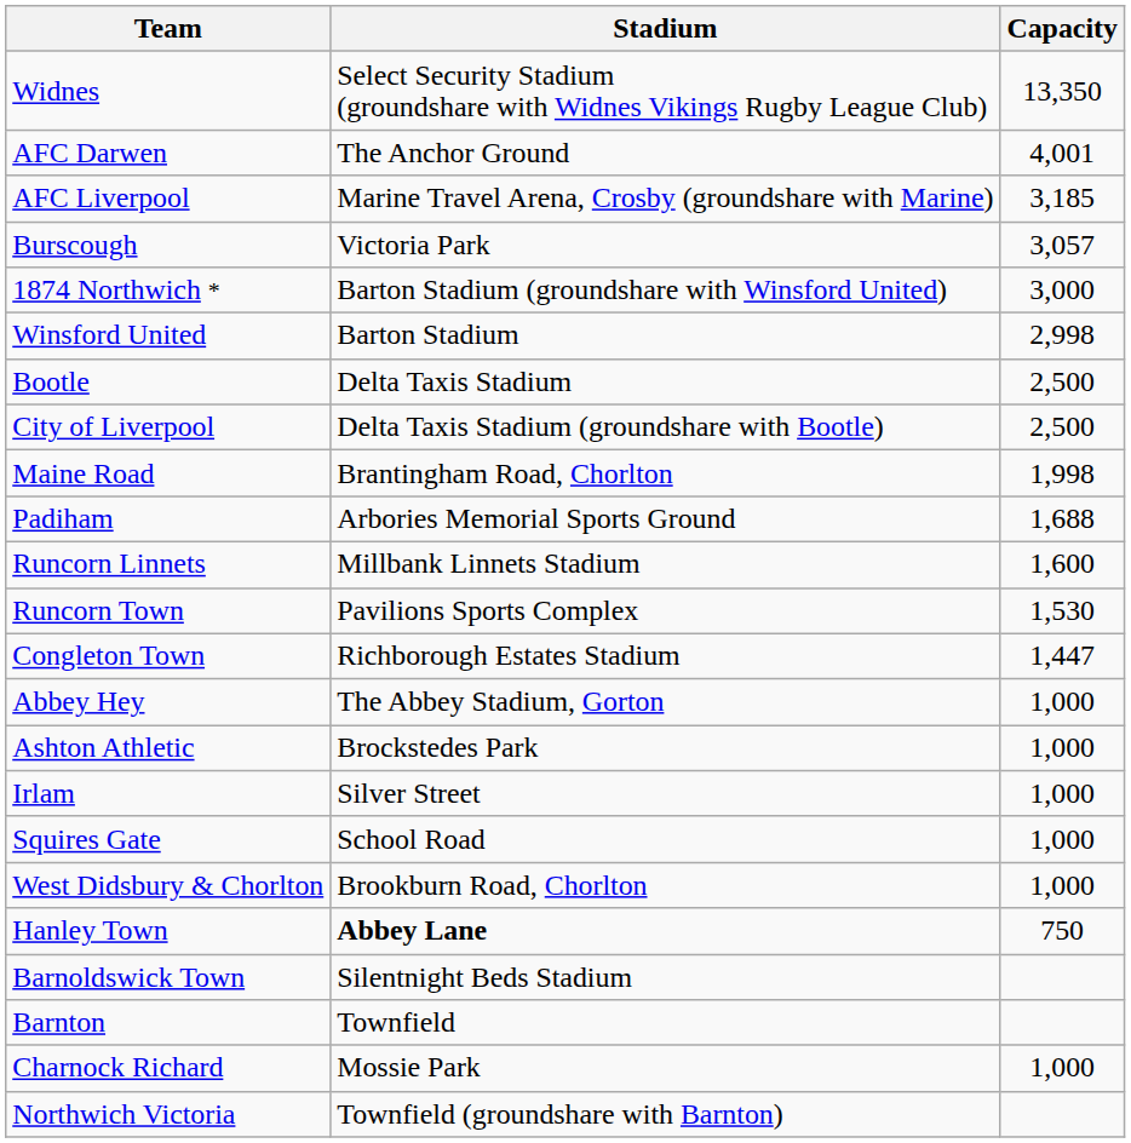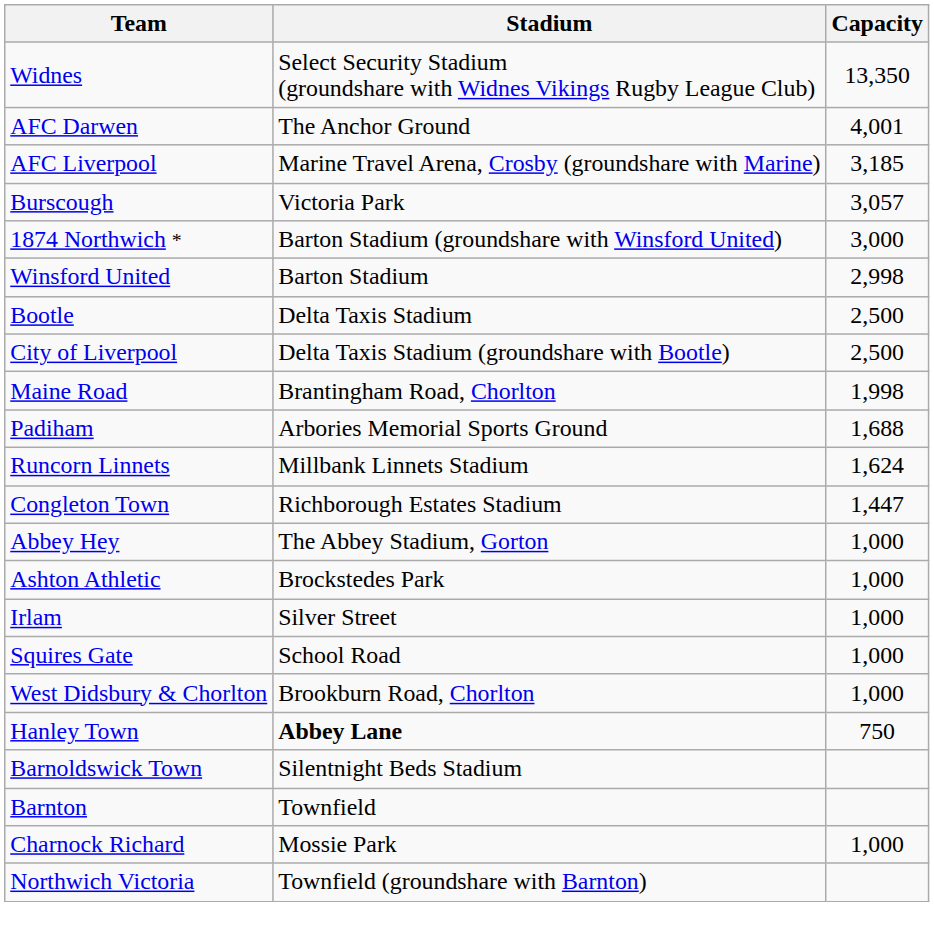 <table class="wikitable sortable">
 <tr>
 <th>Team</th>
 <th>Stadium</th>
 <th>Capacity</th>
 </tr>
 <tr>
 <td><a href='#'>Widnes</a></td>
 <td>Select Security Stadium<br>(groundshare with <a href='#'>Widnes Vikings</a> Rugby League Club)</td>
 <td style="text-align:center;">13,350</td>
 </tr>
 <tr>
 <td><a href='#'>AFC Darwen</a></td>
 <td>The Anchor Ground</td>
 <td style="text-align:center;">4,001</td>
 </tr>
 <tr>
 <td><a href='#'>AFC Liverpool</a></td>
 <td>Marine Travel Arena, <a href='#'>Crosby</a> (groundshare with <a href='#'>Marine</a>)</td>
 <td style="text-align:center;">3,185</td>
 </tr>
 <tr>
 <td><a href='#'>Burscough</a></td>
 <td>Victoria Park</td>
 <td style="text-align:center;">3,057</td>
 </tr>
 <tr>
 <td><a href='#'>1874 Northwich</a> <small>*</small></td>
 <td>Barton Stadium (groundshare with <a href='#'>Winsford United</a>)</td>
 <td style="text-align:center;">3,000</td>
 </tr>
 <tr>
 <td><a href='#'>Winsford United</a></td>
 <td>Barton Stadium</td>
 <td style="text-align:center;">2,998</td>
 </tr>
 <tr>
 <td><a href='#'>Bootle</a></td>
 <td>Delta Taxis Stadium</td>
 <td style="text-align:center;">2,500</td>
 </tr>
 <tr>
 <td><a href='#'>City of Liverpool</a></td>
 <td>Delta Taxis Stadium (groundshare with <a href='#'>Bootle</a>)</td>
 <td style="text-align:center;">2,500</td>
 </tr>
 <tr>
 <td><a href='#'>Maine Road</a></td>
 <td>Brantingham Road, <a href='#'>Chorlton</a></td>
 <td style="text-align:center;">1,998</td>
 </tr>
 <tr>
 <td><a href='#'>Padiham</a></td>
 <td>Arbories Memorial Sports Ground</td>
 <td style="text-align:center;">1,688</td>
 </tr>
 <tr>
 <td><a href='#'>Runcorn Linnets</a></td>
 <td>Millbank Linnets Stadium</td>
-<td style="text-align:center;">1,600</td>
-</tr>
-<tr>
-<td><a href='#'>Runcorn Town</a></td>
-<td>Pavilions Sports Complex</td>
-<td style="text-align:center;">1,530</td>
+<td style="text-align:center;">1,624</td>
 </tr>
 <tr>
 <td><a href='#'>Congleton Town</a></td>
 <td>Richborough Estates Stadium</td>
 <td style="text-align:center;">1,447</td>
 </tr>
 <tr>
 <td><a href='#'>Abbey Hey</a></td>
 <td>The Abbey Stadium, <a href='#'>Gorton</a></td>
 <td style="text-align:center;">1,000</td>
 </tr>
 <tr>
 <td><a href='#'>Ashton Athletic</a></td>
 <td>Brockstedes Park</td>
 <td style="text-align:center;">1,000</td>
 </tr>
 <tr>
 <td><a href='#'>Irlam</a></td>
 <td>Silver Street</td>
 <td style="text-align:center;">1,000</td>
 </tr>
 <tr>
 <td><a href='#'>Squires Gate</a></td>
 <td>School Road</td>
 <td style="text-align:center;">1,000</td>
 </tr>
 <tr>
 <td><a href='#'>West Didsbury & Chorlton</a></td>
 <td>Brookburn Road, <a href='#'>Chorlton</a></td>
 <td style="text-align:center;">1,000</td>
 </tr>
 <tr>
 <td><a href='#'>Hanley Town</a></td>
 <td><strong>Abbey Lane</strong></td>
 <td style="text-align:center;">750</td>
 </tr>
 <tr>
 <td><a href='#'>Barnoldswick Town</a></td>
 <td>Silentnight Beds Stadium</td>
 <td style="text-align:center;"></td>
 </tr>
 <tr>
 <td><a href='#'>Barnton</a></td>
 <td>Townfield</td>
 <td style="text-align:center;"></td>
 </tr>
 <tr>
 <td><a href='#'>Charnock Richard</a></td>
 <td>Mossie Park</td>
 <td style="text-align:center;">1,000</td>
 </tr>
 <tr>
 <td><a href='#'>Northwich Victoria</a></td>
 <td>Townfield (groundshare with <a href='#'>Barnton</a>)</td>
 <td style="text-align:center;"></td>
 </tr>
 </table>
